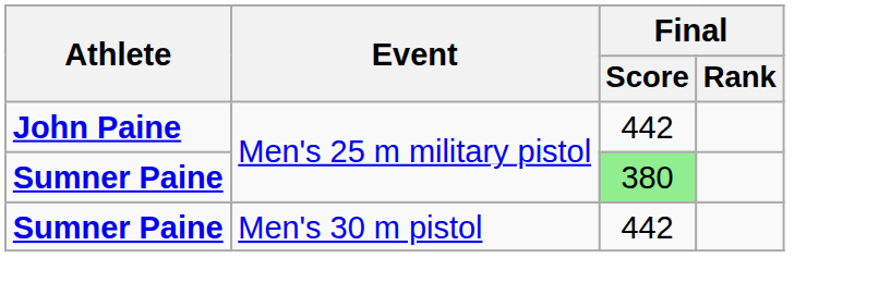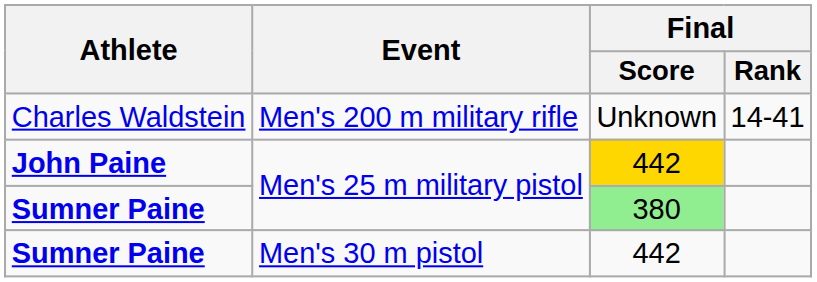 <table class="wikitable" style="font-size:90%">
 <tr>
 <th rowspan="2">Athlete</th>
 <th rowspan="2">Event</th>
 <th colspan=2>Final</th>
 </tr>
 <tr style="font-size:95%">
 <th>Score</th>
 <th>Rank</th>
 </tr>
 <tr align=center>
+<td align=left><a href='#'>Charles Waldstein</a></td>
+<td align=left><a href='#'>Men's 200 m military rifle</a></td>
+<td>Unknown</td>
+<td>14-41</td>
+</tr>
+<tr align=center>
 <td align=left><strong><a href='#'>John Paine</a></strong></td>
 <td align=left rowspan=2><a href='#'>Men's 25 m military pistol</a></td>
-<td>442</td>
+<td style="background: gold;">442</td>
 <td></td>
 </tr>
 <tr align=center>
 <td align=left><strong><a href='#'>Sumner Paine</a></strong></td>
 <td style="background: lightgreen;">380</td>
 <td></td>
 </tr>
 <tr align=center>
 <td align=left><strong><a href='#'>Sumner Paine</a></strong></td>
 <td align=left><a href='#'>Men's 30 m pistol</a></td>
 <td>442</td>
 <td></td>
 </tr>
 </table>
